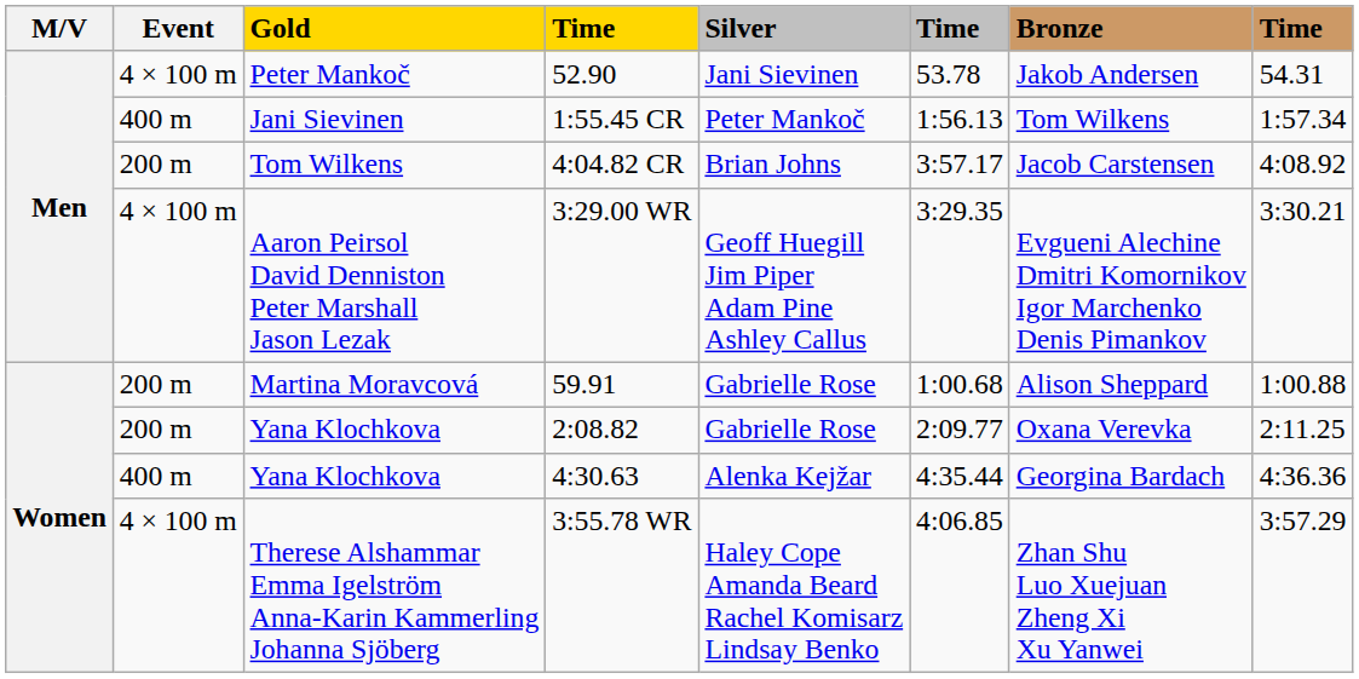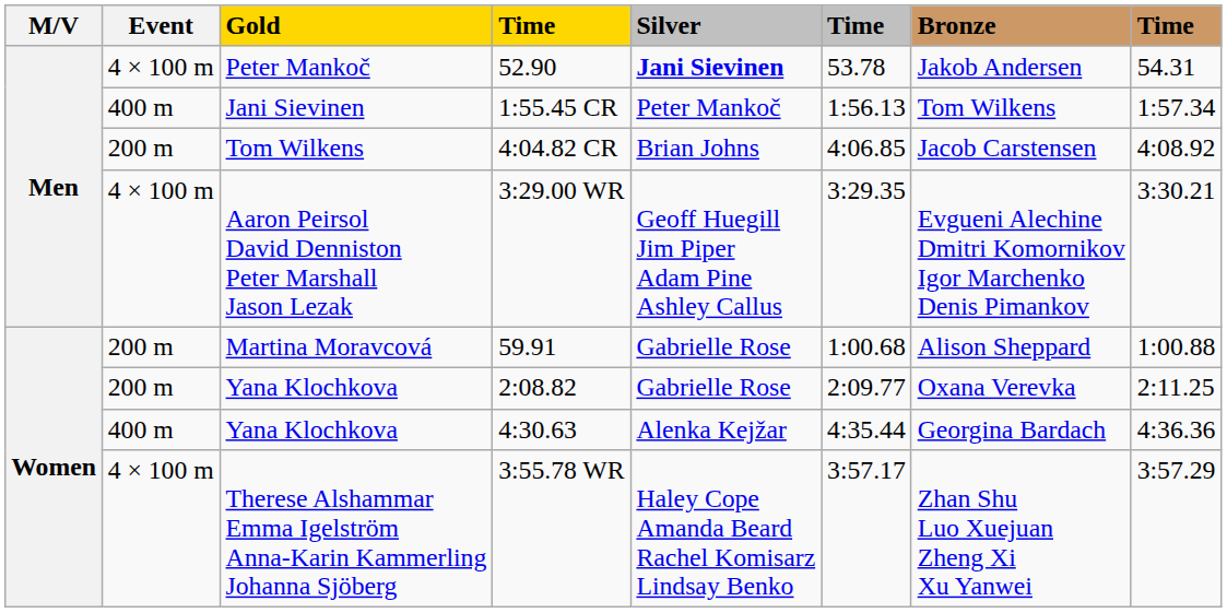 <table class="wikitable">
 <tr>
 <th>M/V</th>
 <th>Event</th>
 <td bgcolor="gold"><strong>Gold</strong></td>
 <td bgcolor="gold"><strong>Time</strong></td>
 <td bgcolor="silver"><strong>Silver</strong></td>
 <td bgcolor="silver"><strong>Time</strong></td>
 <td bgcolor="#CC9966"><strong>Bronze</strong></td>
 <td bgcolor="#CC9966"><strong>Time</strong></td>
 </tr>
 <tr>
 <th rowspan="4">Men</th>
 <td>4 × 100 m</td>
 <td> <a href='#'>Peter Mankoč</a></td>
 <td>52.90</td>
-<td> <a href='#'>Jani Sievinen</a></td>
+<td><strong> <a href='#'>Jani Sievinen</a></strong></td>
 <td>53.78</td>
 <td> <a href='#'>Jakob Andersen</a></td>
 <td>54.31</td>
 </tr>
 <tr valign="top">
 <td>400 m</td>
 <td> <a href='#'>Jani Sievinen</a></td>
 <td>1:55.45 CR</td>
 <td> <a href='#'>Peter Mankoč</a></td>
 <td>1:56.13</td>
 <td> <a href='#'>Tom Wilkens</a></td>
 <td>1:57.34</td>
 </tr>
 <tr valign="top">
 <td>200 m</td>
 <td> <a href='#'>Tom Wilkens</a></td>
 <td>4:04.82 CR</td>
 <td> <a href='#'>Brian Johns</a></td>
-<td>3:57.17</td>
+<td>4:06.85</td>
 <td> <a href='#'>Jacob Carstensen</a></td>
 <td>4:08.92</td>
 </tr>
 <tr valign="top">
 <td>4 × 100 m</td>
 <td><br> <a href='#'>Aaron Peirsol</a><br><a href='#'>David Denniston</a><br><a href='#'>Peter Marshall</a><br><a href='#'>Jason Lezak</a></td>
 <td>3:29.00 WR</td>
 <td><br> <a href='#'>Geoff Huegill</a><br><a href='#'>Jim Piper</a><br><a href='#'>Adam Pine</a><br><a href='#'>Ashley Callus</a></td>
 <td>3:29.35</td>
 <td><br> <a href='#'>Evgueni Alechine</a><br><a href='#'>Dmitri Komornikov</a><br><a href='#'>Igor Marchenko</a><br><a href='#'>Denis Pimankov</a></td>
 <td>3:30.21</td>
 </tr>
 <tr>
 <th rowspan="4">Women</th>
 <td>200 m</td>
 <td> <a href='#'>Martina Moravcová</a></td>
 <td>59.91</td>
 <td> <a href='#'>Gabrielle Rose</a></td>
 <td>1:00.68</td>
 <td> <a href='#'>Alison Sheppard</a></td>
 <td>1:00.88</td>
 </tr>
 <tr valign="top">
 <td>200 m</td>
 <td> <a href='#'>Yana Klochkova</a></td>
 <td>2:08.82</td>
 <td> <a href='#'>Gabrielle Rose</a></td>
 <td>2:09.77</td>
 <td> <a href='#'>Oxana Verevka</a></td>
 <td>2:11.25</td>
 </tr>
 <tr valign="top">
 <td>400 m</td>
 <td> <a href='#'>Yana Klochkova</a></td>
 <td>4:30.63</td>
 <td> <a href='#'>Alenka Kejžar</a></td>
 <td>4:35.44</td>
 <td> <a href='#'>Georgina Bardach</a></td>
 <td>4:36.36</td>
 </tr>
 <tr valign="top">
 <td>4 × 100 m</td>
 <td><br> <a href='#'>Therese Alshammar</a><br><a href='#'>Emma Igelström</a><br><a href='#'>Anna-Karin Kammerling</a><br><a href='#'>Johanna Sjöberg</a></td>
 <td>3:55.78 WR</td>
 <td><br> <a href='#'>Haley Cope</a><br><a href='#'>Amanda Beard</a><br><a href='#'>Rachel Komisarz</a><br><a href='#'>Lindsay Benko</a></td>
-<td>4:06.85</td>
+<td>3:57.17</td>
 <td><br> <a href='#'>Zhan Shu</a><br><a href='#'>Luo Xuejuan</a><br><a href='#'>Zheng Xi</a><br><a href='#'>Xu Yanwei</a></td>
 <td>3:57.29</td>
 </tr>
 </table>
